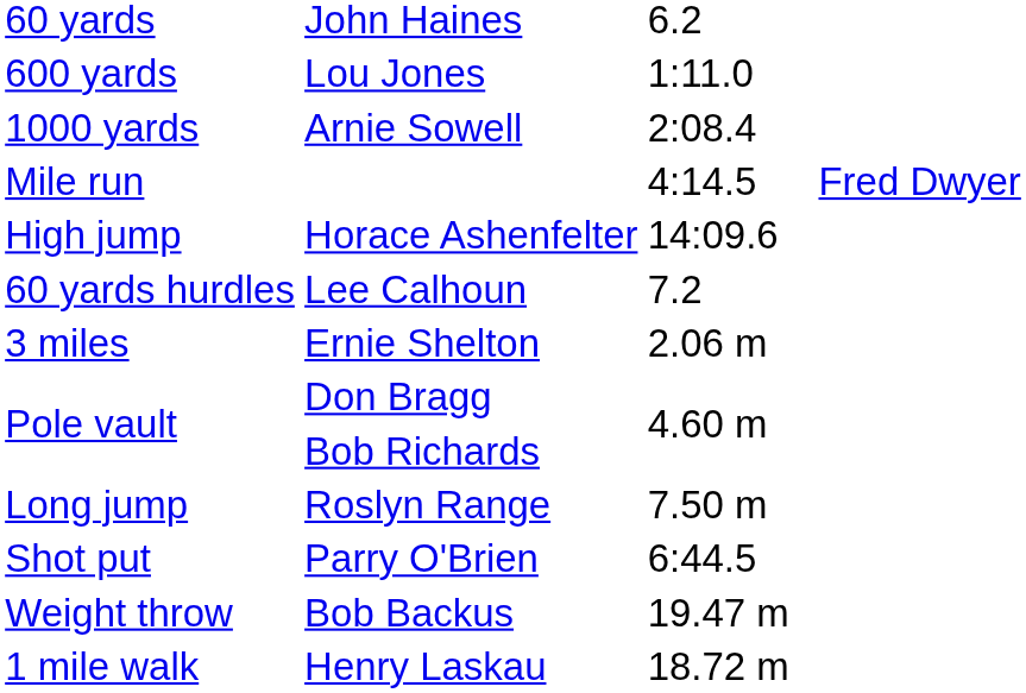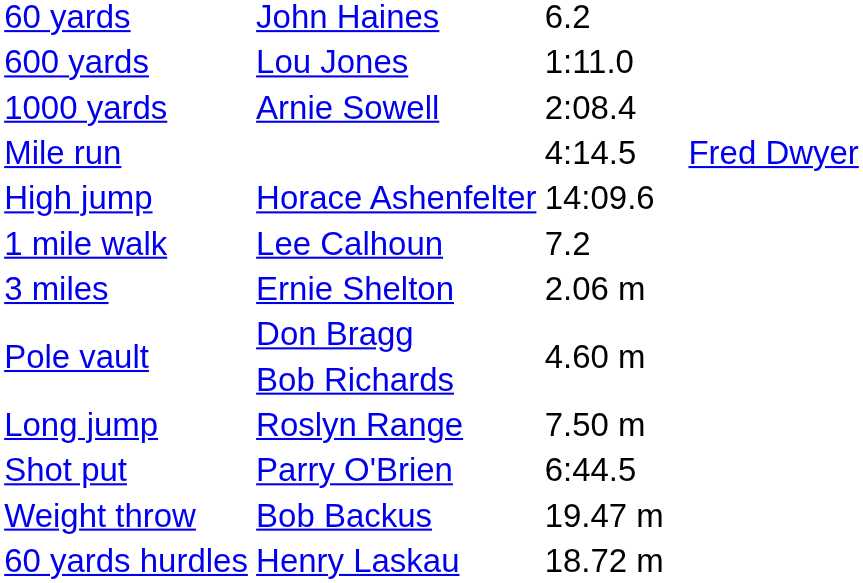 <table>
 <tr>
 <td><a href='#'>60 yards</a></td>
 <td><a href='#'>John Haines</a></td>
 <td>6.2</td>
 <td></td>
 <td></td>
 <td></td>
 <td></td>
 </tr>
 <tr>
 <td><a href='#'>600 yards</a></td>
 <td><a href='#'>Lou Jones</a></td>
 <td>1:11.0</td>
 <td></td>
 <td></td>
 <td></td>
 <td></td>
 </tr>
 <tr>
 <td><a href='#'>1000 yards</a></td>
 <td><a href='#'>Arnie Sowell</a></td>
 <td>2:08.4</td>
 <td></td>
 <td></td>
 <td></td>
 <td></td>
 </tr>
 <tr>
 <td><a href='#'>Mile run</a></td>
 <td></td>
 <td>4:14.5</td>
 <td></td>
 <td></td>
 <td><a href='#'>Fred Dwyer</a></td>
 <td></td>
 </tr>
 <tr>
 <td><a href='#'>High jump</a></td>
 <td><a href='#'>Horace Ashenfelter</a></td>
 <td>14:09.6</td>
 <td></td>
 <td></td>
 <td></td>
 <td></td>
 </tr>
 <tr>
-<td><a href='#'>60 yards hurdles</a></td>
+<td><a href='#'>1 mile walk</a></td>
 <td><a href='#'>Lee Calhoun</a></td>
 <td>7.2</td>
 <td></td>
 <td></td>
 <td></td>
 <td></td>
 </tr>
 <tr>
 <td><a href='#'>3 miles</a></td>
 <td><a href='#'>Ernie Shelton</a></td>
 <td>2.06 m</td>
 <td></td>
 <td></td>
 <td></td>
 <td></td>
 </tr>
 <tr>
 <td rowspan=2><a href='#'>Pole vault</a></td>
 <td><a href='#'>Don Bragg</a></td>
 <td rowspan=2>4.60 m</td>
 <td rowspan=2></td>
 <td rowspan=2></td>
 <td rowspan=2></td>
 <td rowspan=2></td>
 </tr>
 <tr>
 <td><a href='#'>Bob Richards</a></td>
 </tr>
 <tr>
 <td><a href='#'>Long jump</a></td>
 <td><a href='#'>Roslyn Range</a></td>
 <td>7.50 m</td>
 <td></td>
 <td></td>
 <td></td>
 <td></td>
 </tr>
 <tr>
 <td><a href='#'>Shot put</a></td>
 <td><a href='#'>Parry O'Brien</a></td>
 <td>6:44.5</td>
 <td></td>
 <td></td>
 <td></td>
 <td></td>
 </tr>
 <tr>
 <td><a href='#'>Weight throw</a></td>
 <td><a href='#'>Bob Backus</a></td>
 <td>19.47 m</td>
 <td></td>
 <td></td>
 <td></td>
 <td></td>
 </tr>
 <tr>
-<td><a href='#'>1 mile walk</a></td>
+<td><a href='#'>60 yards hurdles</a></td>
 <td><a href='#'>Henry Laskau</a></td>
 <td>18.72 m</td>
 <td></td>
 <td></td>
 <td></td>
 <td></td>
 </tr>
 </table>
